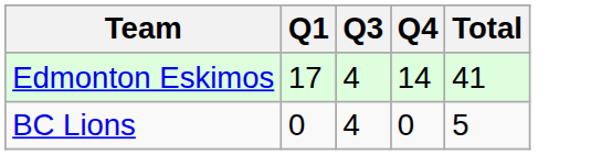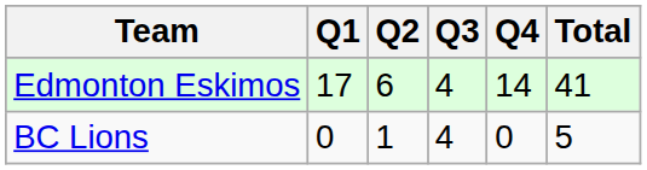 <table class="wikitable">
 <tr>
 <th>Team</th>
 <th>Q1</th>
+<th>Q2</th>
 <th>Q3</th>
 <th>Q4</th>
 <th>Total</th>
 </tr>
 <tr style="background-color:#ddffdd">
 <td><a href='#'>Edmonton Eskimos</a></td>
 <td>17</td>
+<td>6</td>
 <td>4</td>
 <td>14</td>
 <td>41</td>
 </tr>
 <tr>
 <td><a href='#'>BC Lions</a></td>
 <td>0</td>
+<td>1</td>
 <td>4</td>
 <td>0</td>
 <td>5</td>
 </tr>
 </table>
